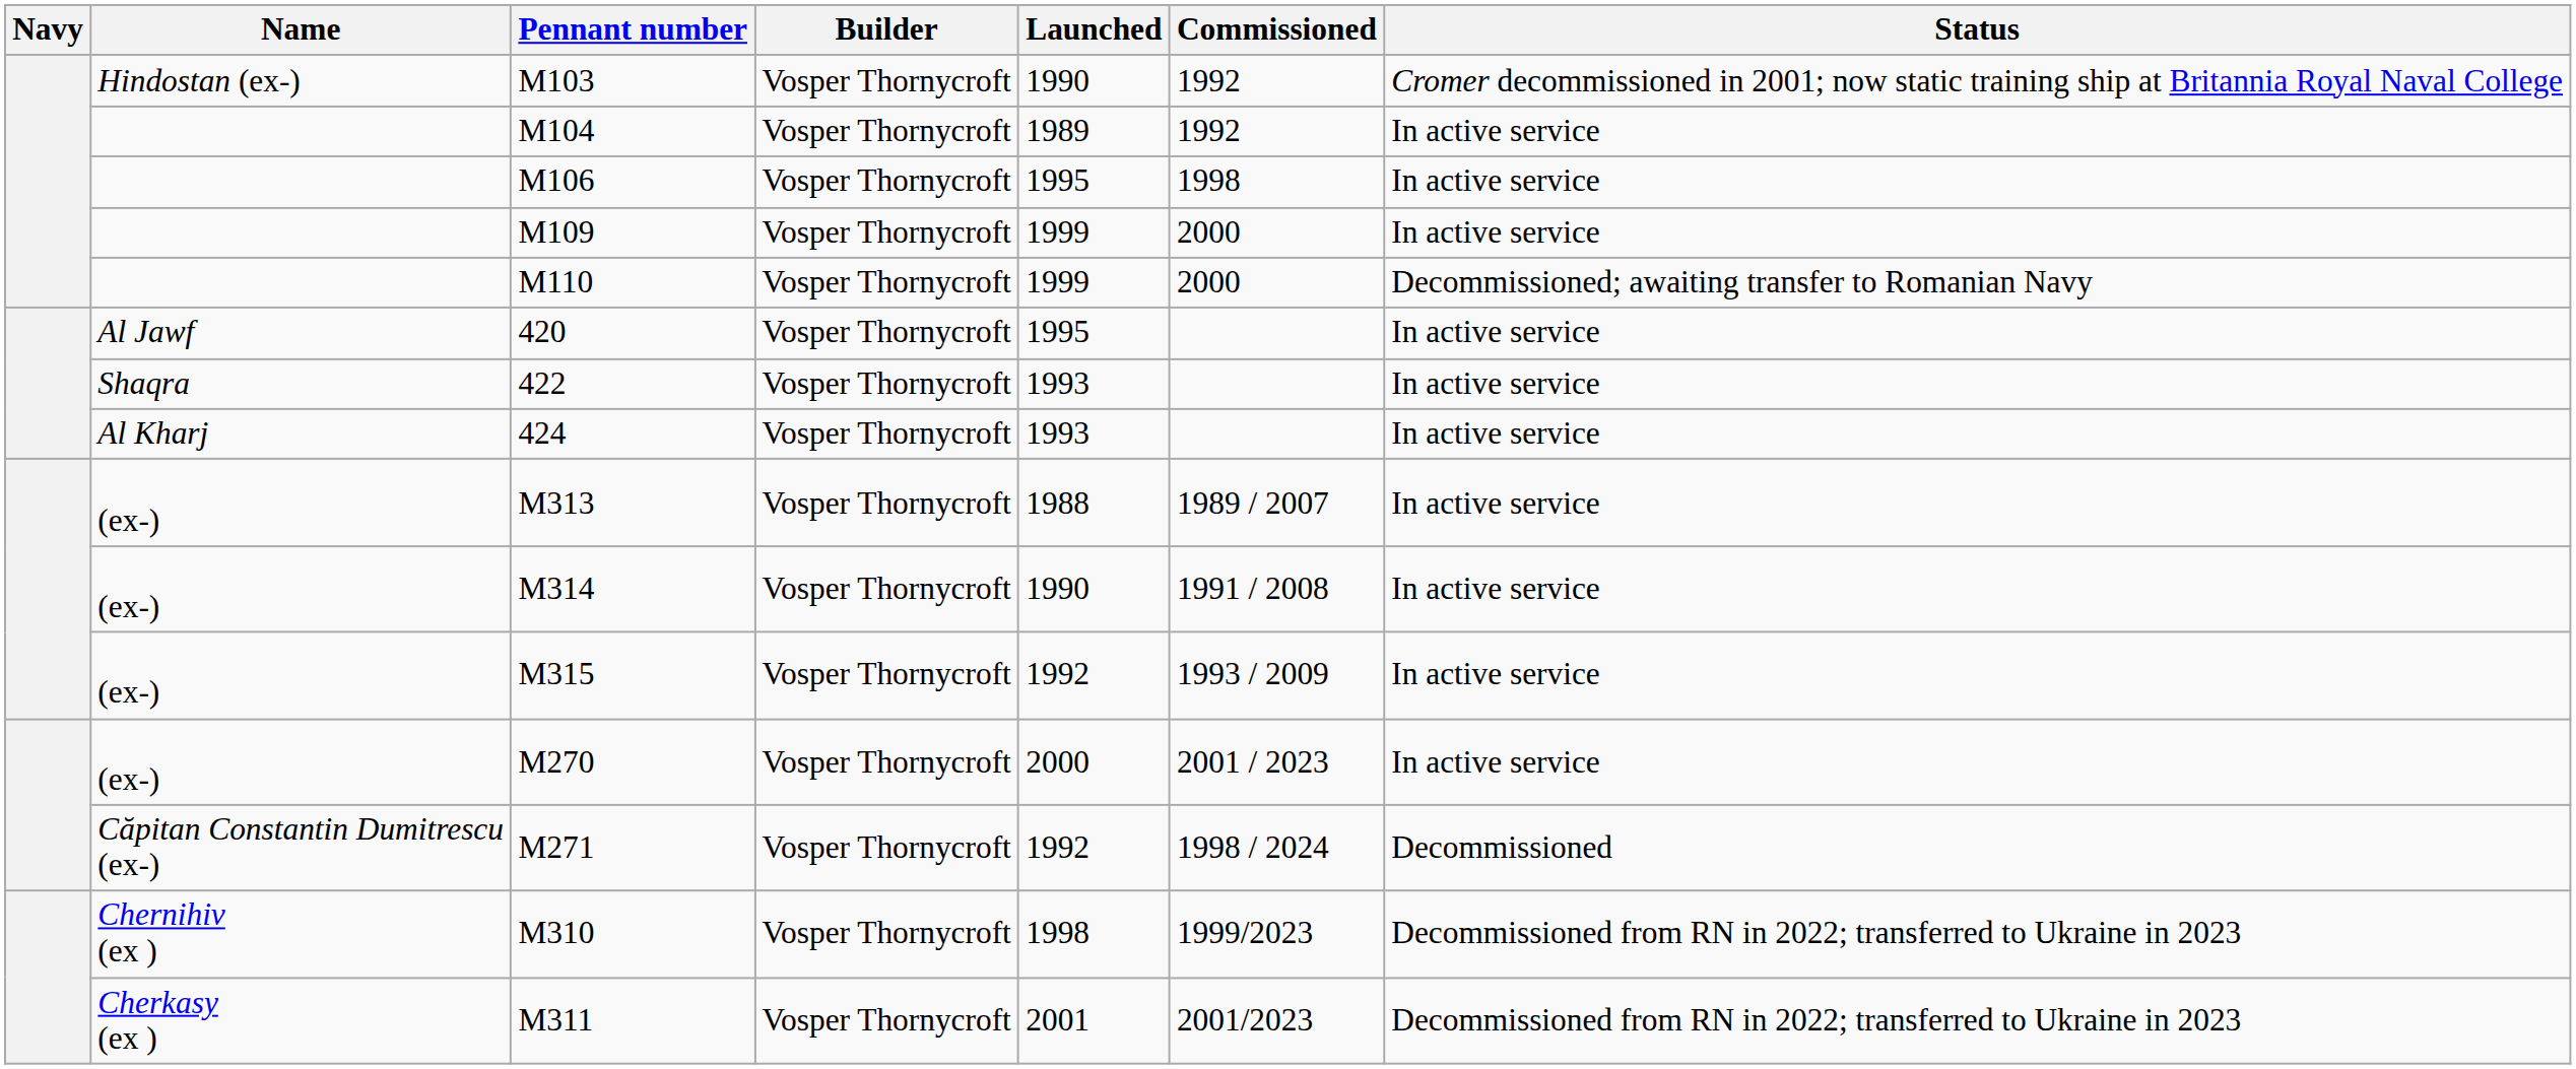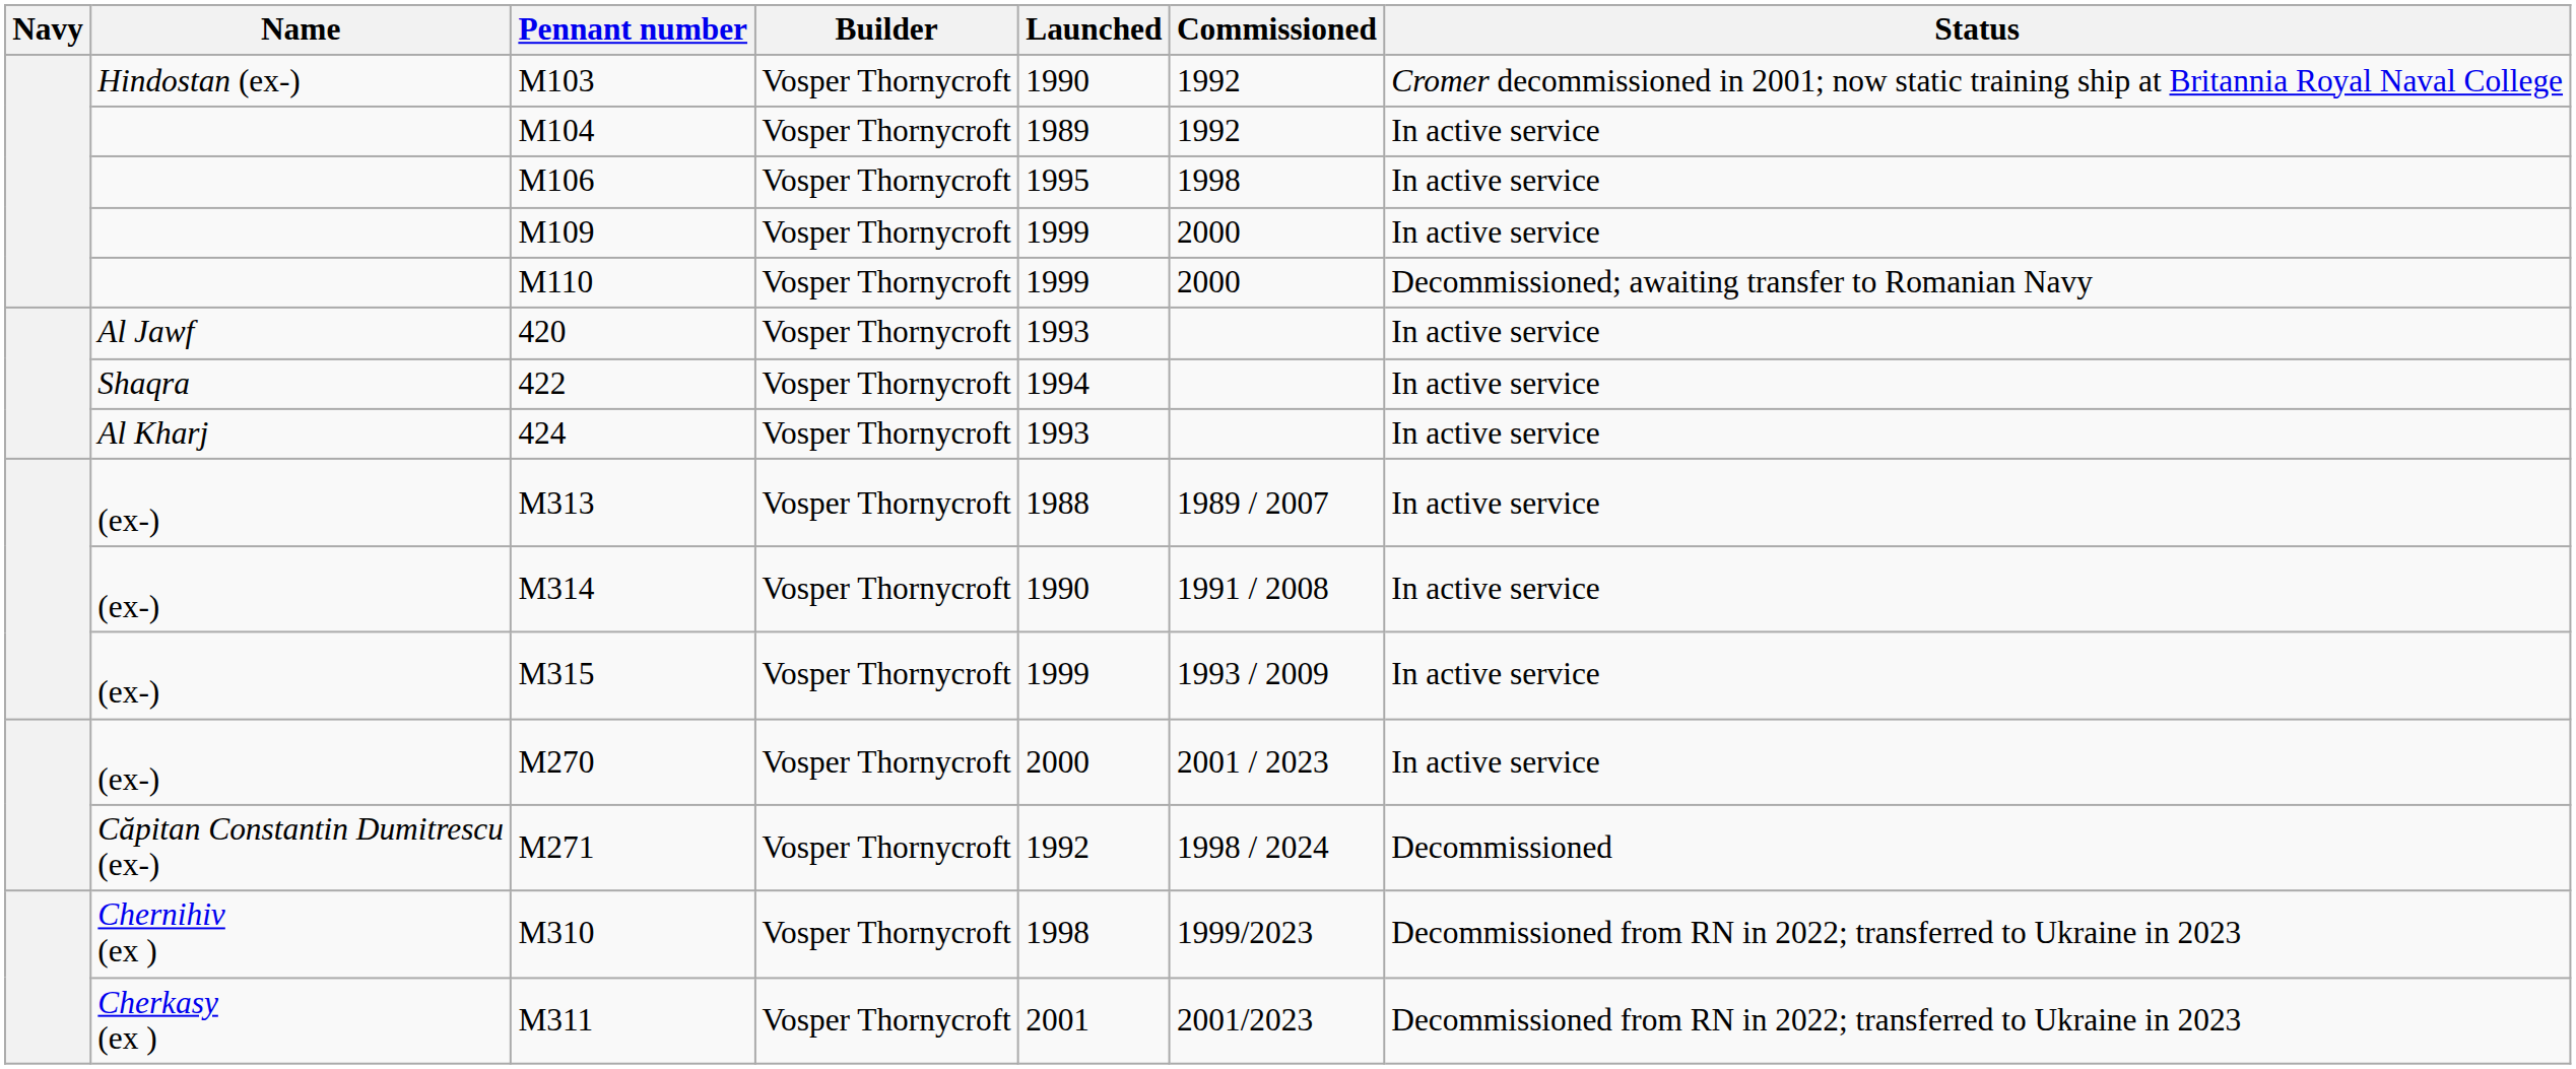 <table class="wikitable">
 <tr>
 <th>Navy</th>
 <th>Name</th>
 <th><a href='#'>Pennant number</a></th>
 <th>Builder</th>
 <th>Launched</th>
 <th>Commissioned</th>
 <th>Status</th>
 </tr>
 <tr>
 <th scope="row" rowspan="5"></th>
 <td><em>Hindostan</em> (ex-)</td>
 <td>M103</td>
 <td>Vosper Thornycroft</td>
 <td>1990</td>
 <td>1992</td>
 <td><em>Cromer</em> decommissioned in 2001; now static training ship at <a href='#'>Britannia Royal Naval College</a></td>
 </tr>
 <tr>
 <td></td>
 <td>M104</td>
 <td>Vosper Thornycroft</td>
 <td>1989</td>
 <td>1992</td>
 <td>In active service</td>
 </tr>
 <tr>
 <td></td>
 <td>M106</td>
 <td>Vosper Thornycroft</td>
 <td>1995</td>
 <td>1998</td>
 <td>In active service</td>
 </tr>
 <tr>
 <td></td>
 <td>M109</td>
 <td>Vosper Thornycroft</td>
 <td>1999</td>
 <td>2000</td>
 <td>In active service</td>
 </tr>
 <tr>
 <td></td>
 <td>M110</td>
 <td>Vosper Thornycroft</td>
 <td>1999</td>
 <td>2000</td>
 <td>Decommissioned; awaiting transfer to Romanian Navy</td>
 </tr>
 <tr>
 <th scope="row" rowspan="3"></th>
 <td><em>Al Jawf</em></td>
 <td>420</td>
 <td>Vosper Thornycroft</td>
-<td>1995</td>
+<td>1993</td>
 <td></td>
 <td>In active service</td>
 </tr>
 <tr>
 <td><em>Shaqra</em></td>
 <td>422</td>
 <td>Vosper Thornycroft</td>
-<td>1993</td>
+<td>1994</td>
 <td></td>
 <td>In active service</td>
 </tr>
 <tr>
 <td><em>Al Kharj</em></td>
 <td>424</td>
 <td>Vosper Thornycroft</td>
 <td>1993</td>
 <td></td>
 <td>In active service</td>
 </tr>
 <tr>
 <th scope="row" rowspan="3"></th>
 <td><br>(ex-)</td>
 <td>M313</td>
 <td>Vosper Thornycroft</td>
 <td>1988</td>
 <td>1989 / 2007</td>
 <td>In active service</td>
 </tr>
 <tr>
 <td><br>(ex-)</td>
 <td>M314</td>
 <td>Vosper Thornycroft</td>
 <td>1990</td>
 <td>1991 / 2008</td>
 <td>In active service</td>
 </tr>
 <tr>
 <td><br>(ex-)</td>
 <td>M315</td>
 <td>Vosper Thornycroft</td>
-<td>1992</td>
+<td>1999</td>
 <td>1993 / 2009</td>
 <td>In active service</td>
 </tr>
 <tr>
 <th scope="row" rowspan="2"></th>
 <td><br>(ex-)</td>
 <td>M270</td>
 <td>Vosper Thornycroft</td>
 <td>2000</td>
 <td>2001 / 2023</td>
 <td>In active service</td>
 </tr>
 <tr>
 <td><em>Căpitan Constantin Dumitrescu</em><br>(ex-)</td>
 <td>M271</td>
 <td>Vosper Thornycroft</td>
 <td>1992</td>
 <td>1998 / 2024</td>
 <td>Decommissioned</td>
 </tr>
 <tr>
 <th scope="row" rowspan="2"></th>
 <td><em><a href='#'>Chernihiv</a></em><br>(ex )</td>
 <td>M310</td>
 <td>Vosper Thornycroft</td>
 <td>1998</td>
 <td>1999/2023</td>
 <td>Decommissioned from RN in 2022; transferred to Ukraine in 2023</td>
 </tr>
 <tr>
 <td><em><a href='#'>Cherkasy</a></em><br>(ex )</td>
 <td>M311</td>
 <td>Vosper Thornycroft</td>
 <td>2001</td>
 <td>2001/2023</td>
 <td>Decommissioned from RN in 2022; transferred to Ukraine in 2023</td>
 </tr>
 </table>
